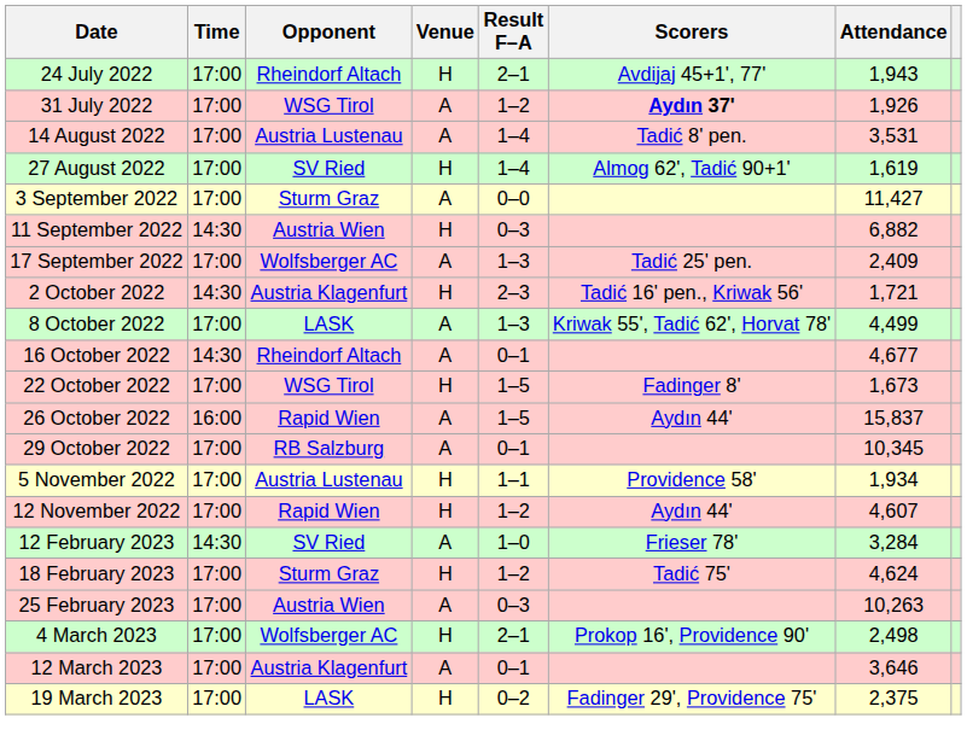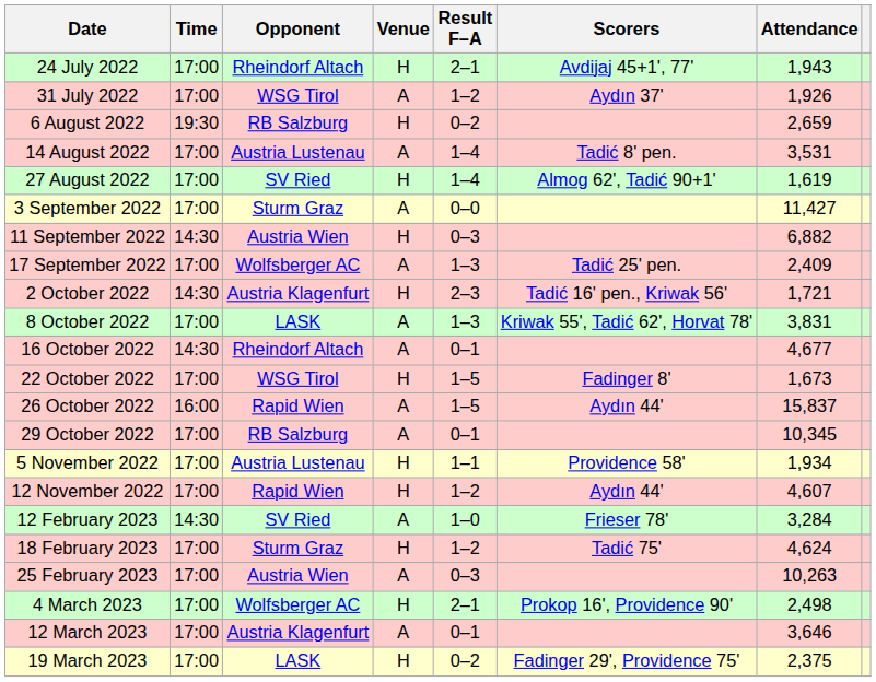 <table class="wikitable sortable" style="text-align:center">
 <tr>
 <th>Date</th>
 <th>Time</th>
 <th>Opponent</th>
 <th>Venue</th>
 <th>Result<br>F–A</th>
 <th class="unsortable">Scorers</th>
 <th>Attendance</th>
 <th class="unsortable"></th>
 </tr>
 <tr bgcolor="#CCFFCC">
 <td>24 July 2022</td>
 <td>17:00</td>
 <td><a href='#'>Rheindorf Altach</a></td>
 <td>H</td>
 <td>2–1</td>
 <td><a href='#'>Avdijaj</a> 45+1', 77'</td>
 <td>1,943</td>
 <td></td>
 </tr>
 <tr bgcolor="#FFCCCC">
 <td>31 July 2022</td>
 <td>17:00</td>
 <td><a href='#'>WSG Tirol</a></td>
 <td>A</td>
 <td>1–2</td>
-<td><strong><a href='#'>Aydın</a> 37'</strong></td>
+<td><a href='#'>Aydın</a> 37'</td>
 <td>1,926</td>
+<td></td>
+</tr>
+<tr bgcolor="#FFCCCC">
+<td>6 August 2022</td>
+<td>19:30</td>
+<td><a href='#'>RB Salzburg</a></td>
+<td>H</td>
+<td>0–2</td>
+<td></td>
+<td>2,659</td>
 <td></td>
 </tr>
 <tr bgcolor="#FFCCCC">
 <td>14 August 2022</td>
 <td>17:00</td>
 <td><a href='#'>Austria Lustenau</a></td>
 <td>A</td>
 <td>1–4</td>
 <td><a href='#'>Tadić</a> 8' pen.</td>
 <td>3,531</td>
 <td></td>
 </tr>
 <tr bgcolor="#CCFFCC">
 <td>27 August 2022</td>
 <td>17:00</td>
 <td><a href='#'>SV Ried</a></td>
 <td>H</td>
 <td>1–4</td>
 <td><a href='#'>Almog</a> 62', <a href='#'>Tadić</a> 90+1'</td>
 <td>1,619</td>
 <td></td>
 </tr>
 <tr bgcolor="#FFFFCC">
 <td>3 September 2022</td>
 <td>17:00</td>
 <td><a href='#'>Sturm Graz</a></td>
 <td>A</td>
 <td>0–0</td>
 <td></td>
 <td>11,427</td>
 <td></td>
 </tr>
 <tr bgcolor="#FFCCCC">
 <td>11 September 2022</td>
 <td>14:30</td>
 <td><a href='#'>Austria Wien</a></td>
 <td>H</td>
 <td>0–3</td>
 <td></td>
 <td>6,882</td>
 <td></td>
 </tr>
 <tr bgcolor="#FFCCCC">
 <td>17 September 2022</td>
 <td>17:00</td>
 <td><a href='#'>Wolfsberger AC</a></td>
 <td>A</td>
 <td>1–3</td>
 <td><a href='#'>Tadić</a> 25' pen.</td>
 <td>2,409</td>
 <td></td>
 </tr>
 <tr bgcolor="#FFCCCC">
 <td>2 October 2022</td>
 <td>14:30</td>
 <td><a href='#'>Austria Klagenfurt</a></td>
 <td>H</td>
 <td>2–3</td>
 <td><a href='#'>Tadić</a> 16' pen., <a href='#'>Kriwak</a> 56'</td>
 <td>1,721</td>
 <td></td>
 </tr>
 <tr bgcolor="#CCFFCC">
 <td>8 October 2022</td>
 <td>17:00</td>
 <td><a href='#'>LASK</a></td>
 <td>A</td>
 <td>1–3</td>
 <td><a href='#'>Kriwak</a> 55', <a href='#'>Tadić</a> 62', <a href='#'>Horvat</a> 78'</td>
-<td>4,499</td>
+<td>3,831</td>
 <td></td>
 </tr>
 <tr bgcolor="#FFCCCC">
 <td>16 October 2022</td>
 <td>14:30</td>
 <td><a href='#'>Rheindorf Altach</a></td>
 <td>A</td>
 <td>0–1</td>
 <td></td>
 <td>4,677</td>
 <td></td>
 </tr>
 <tr bgcolor="#FFCCCC">
 <td>22 October 2022</td>
 <td>17:00</td>
 <td><a href='#'>WSG Tirol</a></td>
 <td>H</td>
 <td>1–5</td>
 <td><a href='#'>Fadinger</a> 8'</td>
 <td>1,673</td>
 <td></td>
 </tr>
 <tr bgcolor="#FFCCCC">
 <td>26 October 2022</td>
 <td>16:00</td>
 <td><a href='#'>Rapid Wien</a></td>
 <td>A</td>
 <td>1–5</td>
 <td><a href='#'>Aydın</a> 44'</td>
 <td>15,837</td>
 <td></td>
 </tr>
 <tr bgcolor="#FFCCCC">
 <td>29 October 2022</td>
 <td>17:00</td>
 <td><a href='#'>RB Salzburg</a></td>
 <td>A</td>
 <td>0–1</td>
 <td></td>
 <td>10,345</td>
 <td></td>
 </tr>
 <tr bgcolor="#FFFFCC">
 <td>5 November 2022</td>
 <td>17:00</td>
 <td><a href='#'>Austria Lustenau</a></td>
 <td>H</td>
 <td>1–1</td>
 <td><a href='#'>Providence</a> 58'</td>
 <td>1,934</td>
 <td></td>
 </tr>
 <tr bgcolor="#FFCCCC">
 <td>12 November 2022</td>
 <td>17:00</td>
 <td><a href='#'>Rapid Wien</a></td>
 <td>H</td>
 <td>1–2</td>
 <td><a href='#'>Aydın</a> 44'</td>
 <td>4,607</td>
 <td></td>
 </tr>
 <tr bgcolor="#CCFFCC">
 <td>12 February 2023</td>
 <td>14:30</td>
 <td><a href='#'>SV Ried</a></td>
 <td>A</td>
 <td>1–0</td>
 <td><a href='#'>Frieser</a> 78'</td>
 <td>3,284</td>
 <td></td>
 </tr>
 <tr bgcolor="#FFCCCC">
 <td>18 February 2023</td>
 <td>17:00</td>
 <td><a href='#'>Sturm Graz</a></td>
 <td>H</td>
 <td>1–2</td>
 <td><a href='#'>Tadić</a> 75'</td>
 <td>4,624</td>
 <td></td>
 </tr>
 <tr bgcolor="#FFCCCC">
 <td>25 February 2023</td>
 <td>17:00</td>
 <td><a href='#'>Austria Wien</a></td>
 <td>A</td>
 <td>0–3</td>
 <td></td>
 <td>10,263</td>
 <td></td>
 </tr>
 <tr bgcolor="#CCFFCC">
 <td>4 March 2023</td>
 <td>17:00</td>
 <td><a href='#'>Wolfsberger AC</a></td>
 <td>H</td>
 <td>2–1</td>
 <td><a href='#'>Prokop</a> 16', <a href='#'>Providence</a> 90'</td>
 <td>2,498</td>
 <td></td>
 </tr>
 <tr bgcolor="#FFCCCC">
 <td>12 March 2023</td>
 <td>17:00</td>
 <td><a href='#'>Austria Klagenfurt</a></td>
 <td>A</td>
 <td>0–1</td>
 <td></td>
 <td>3,646</td>
 <td></td>
 </tr>
 <tr bgcolor="#FFFFCC">
 <td>19 March 2023</td>
 <td>17:00</td>
 <td><a href='#'>LASK</a></td>
 <td>H</td>
 <td>0–2</td>
 <td><a href='#'>Fadinger</a> 29', <a href='#'>Providence</a> 75'</td>
 <td>2,375</td>
 <td></td>
 </tr>
 </table>
